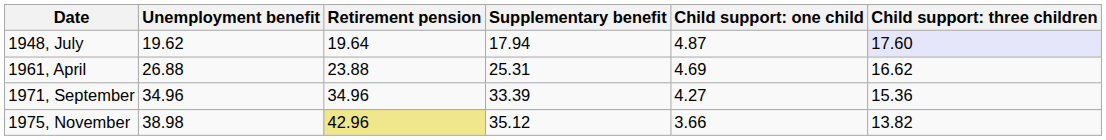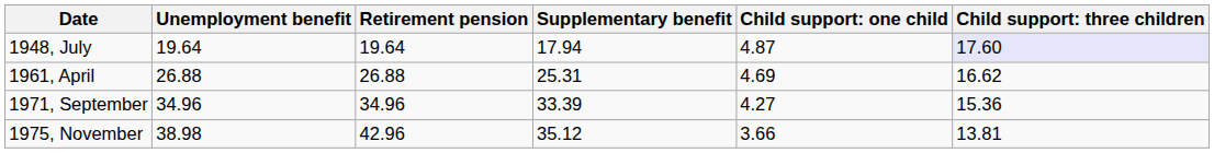 <table class="wikitable sortable">
 <tr>
 <th>Date</th>
 <th>Unemployment benefit</th>
 <th>Retirement pension</th>
 <th>Supplementary benefit</th>
 <th>Child support: one child</th>
 <th>Child support: three children</th>
 </tr>
 <tr>
 <td>1948, July</td>
-<td>19.62</td>
+<td>19.64</td>
 <td>19.64</td>
 <td>17.94</td>
 <td>4.87</td>
 <td style="background: lavender;">17.60</td>
 </tr>
 <tr>
 <td>1961, April</td>
 <td>26.88</td>
-<td>23.88</td>
+<td>26.88</td>
 <td>25.31</td>
 <td>4.69</td>
 <td>16.62</td>
 </tr>
 <tr>
 <td>1971, September</td>
 <td>34.96</td>
 <td>34.96</td>
 <td>33.39</td>
 <td>4.27</td>
 <td>15.36</td>
 </tr>
 <tr>
 <td>1975, November</td>
 <td>38.98</td>
-<td style="background: khaki;">42.96</td>
+<td>42.96</td>
 <td>35.12</td>
 <td>3.66</td>
-<td>13.82</td>
+<td>13.81</td>
 </tr>
 </table>
